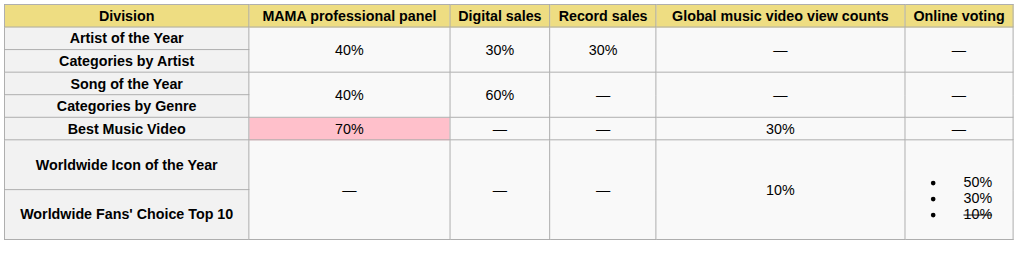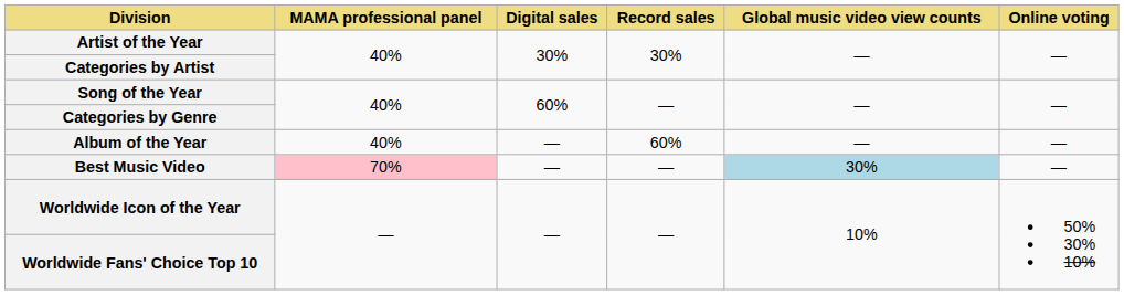 <table class="wikitable" style="width:85%; text-align:center; font-size:95%">
 <tr>
 <th style="background:#EEDD82">Division</th>
 <th style="background:#EEDD82">MAMA professional panel<br></th>
 <th style="background:#EEDD82">Digital sales</th>
 <th style="background:#EEDD82">Record sales</th>
 <th style="background:#EEDD82">Global music video view counts</th>
 <th style="background:#EEDD82">Online voting</th>
 </tr>
 <tr>
 <th>Artist of the Year</th>
 <td rowspan="2">40%</td>
 <td rowspan="2">30%<br></td>
 <td rowspan="2">30%</td>
 <td rowspan="2">—</td>
 <td rowspan="2">—</td>
 </tr>
 <tr>
 <th>Categories by Artist</th>
 </tr>
 <tr>
 <th>Song of the Year</th>
 <td rowspan="2">40%</td>
 <td rowspan="2">60%<br></td>
 <td rowspan="2">—</td>
 <td rowspan="2">—</td>
 <td rowspan="2">—</td>
 </tr>
 <tr>
 <th>Categories by Genre</th>
 </tr>
 <tr>
+<th>Album of the Year</th>
+<td>40%</td>
+<td>—</td>
+<td>60%</td>
+<td>—</td>
+<td>—</td>
+</tr>
+<tr>
 <th>Best Music Video</th>
 <td style="background: pink;">70%</td>
 <td>—</td>
 <td>—</td>
-<td>30%</td>
+<td style="background: lightblue;">30%</td>
 <td>—</td>
 </tr>
 <tr>
 <th>Worldwide Icon of the Year</th>
 <td rowspan="2">—</td>
 <td rowspan="2">—</td>
 <td rowspan="2">—</td>
 <td rowspan="2">10%</td>
 <td rowspan="2"><br><ul><li>50% </li><li>30% </li><li><s>10% </s></li></ul></td>
 </tr>
 <tr>
 <th>Worldwide Fans' Choice Top 10</th>
 </tr>
 </table>
